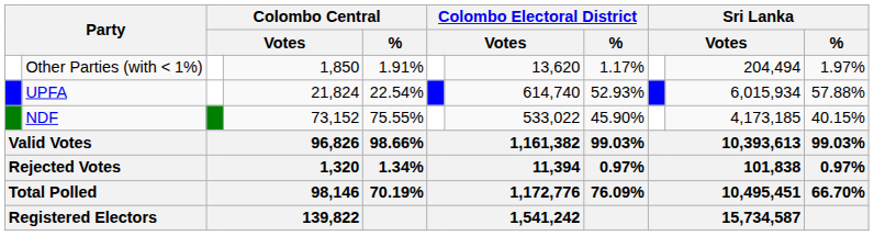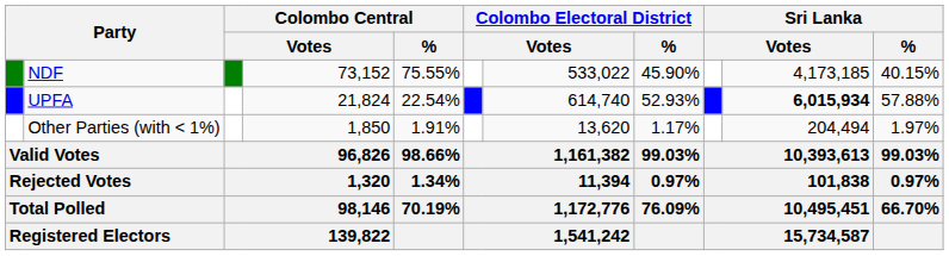 <table class="wikitable">
 <tr>
 <th colspan="2" width="144px"rowspan="2">Party</th>
 <th colspan="3" width="216px">Colombo Central</th>
 <th colspan="3" width="216px"><a href='#'>Colombo Electoral District</a></th>
 <th colspan="3" width="216px">Sri Lanka</th>
 </tr>
 <tr>
 <th colspan="2" width="144px">Votes</th>
 <th>%</th>
 <th colspan="2" width="144px">Votes</th>
 <th>%</th>
 <th colspan="2" width="144px">Votes</th>
 <th>%</th>
 </tr>
 <tr>
+<td style="background-color:green;" width="10px"></td>
+<td style="text-align:left;"><a href='#'>NDF</a></td>
+<td style="background-color:green;" width="10px"></td>
+<td style="text-align:right;">73,152</td>
+<td style="text-align:right;">75.55%</td>
+<td style="background-color:white;" width="10px"></td>
+<td style="text-align:right;">533,022</td>
+<td style="text-align:right;">45.90%</td>
+<td style="background-color:white;" width="10px"></td>
+<td style="text-align:right;">4,173,185</td>
+<td style="text-align:right;">40.15%</td>
+</tr>
+<tr>
+<td style="background-color:blue;" width="10px"></td>
+<td style="text-align:left;"><a href='#'>UPFA</a></td>
+<td style="background-color:white;" width="10px"></td>
+<td style="text-align:right;">21,824</td>
+<td style="text-align:right;">22.54%</td>
+<td style="background-color:blue;" width="10px"></td>
+<td style="text-align:right;">614,740</td>
+<td style="text-align:right;">52.93%</td>
+<td style="background-color:blue;" width="10px"></td>
+<td style="text-align:right;"><strong>6,015,934</strong></td>
+<td style="text-align:right;">57.88%</td>
+</tr>
+<tr>
 <td style="background-color:white;" width="10px"></td>
 <td style="text-align:left;">Other Parties (with < 1%)</td>
 <td style="background-color:white;" width="10px"></td>
 <td style="text-align:right;">1,850</td>
 <td style="text-align:right;">1.91%</td>
 <td style="background-color:white;" width="10px"></td>
 <td style="text-align:right;">13,620</td>
 <td style="text-align:right;">1.17%</td>
 <td style="background-color:white;" width="10px"></td>
 <td style="text-align:right;">204,494</td>
 <td style="text-align:right;">1.97%</td>
-</tr>
-<tr>
-<td style="background-color:blue;" width="10px"></td>
-<td style="text-align:left;"><a href='#'>UPFA</a></td>
-<td style="background-color:white;" width="10px"></td>
-<td style="text-align:right;">21,824</td>
-<td style="text-align:right;">22.54%</td>
-<td style="background-color:blue;" width="10px"></td>
-<td style="text-align:right;">614,740</td>
-<td style="text-align:right;">52.93%</td>
-<td style="background-color:blue;" width="10px"></td>
-<td style="text-align:right;">6,015,934</td>
-<td style="text-align:right;">57.88%</td>
-</tr>
-<tr>
-<td style="background-color:green;" width="10px"></td>
-<td style="text-align:left;"><a href='#'>NDF</a></td>
-<td style="background-color:green;" width="10px"></td>
-<td style="text-align:right;">73,152</td>
-<td style="text-align:right;">75.55%</td>
-<td style="background-color:white;" width="10px"></td>
-<td style="text-align:right;">533,022</td>
-<td style="text-align:right;">45.90%</td>
-<td style="background-color:white;" width="10px"></td>
-<td style="text-align:right;">4,173,185</td>
-<td style="text-align:right;">40.15%</td>
 </tr>
 <tr>
 <th colspan="2" width="144px"style="text-align:left;">Valid Votes</th>
 <th style="text-align:right;"colspan="2" width="144px">96,826</th>
 <th style="text-align:right;">98.66%</th>
 <th style="text-align:right;"colspan="2" width="144px">1,161,382</th>
 <th style="text-align:right;">99.03%</th>
 <th style="text-align:right;"colspan="2" width="144px">10,393,613</th>
 <th style="text-align:right;">99.03%</th>
 </tr>
 <tr>
 <th colspan="2" width="144px"style="text-align:left;">Rejected Votes</th>
 <th style="text-align:right;"colspan="2" width="144px">1,320</th>
 <th style="text-align:right;">1.34%</th>
 <th style="text-align:right;"colspan="2" width="144px">11,394</th>
 <th style="text-align:right;">0.97%</th>
 <th style="text-align:right;"colspan="2" width="144px">101,838</th>
 <th style="text-align:right;">0.97%</th>
 </tr>
 <tr>
 <th colspan="2" width="144px"style="text-align:left;">Total Polled</th>
 <th style="text-align:right;"colspan="2" width="144px">98,146</th>
 <th style="text-align:right;">70.19%</th>
 <th style="text-align:right;"colspan="2" width="144px">1,172,776</th>
 <th style="text-align:right;">76.09%</th>
 <th style="text-align:right;"colspan="2" width="144px">10,495,451</th>
 <th style="text-align:right;">66.70%</th>
 </tr>
 <tr>
 <th colspan="2" width="144px"style="text-align:left;">Registered Electors</th>
 <th style="text-align:right;"colspan="2" width="144px">139,822</th>
 <th></th>
 <th style="text-align:right;"colspan="2" width="144px">1,541,242</th>
 <th></th>
 <th style="text-align:right;"colspan="2" width="144px">15,734,587</th>
 <th></th>
 </tr>
 </table>
